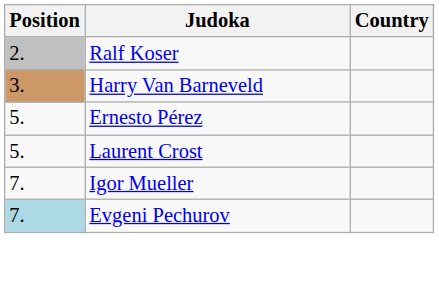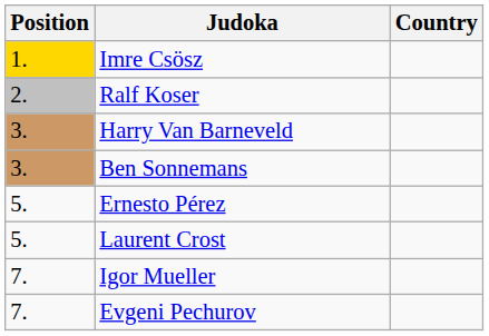 <table class=wikitable>
 <tr>
 <th width=10>Position</th>
 <th width=200>Judoka</th>
 <th width=10>Country</th>
+</tr>
+<tr>
+<td bgcolor=gold>1.</td>
+<td><a href='#'>Imre Csösz</a></td>
+<td></td>
 </tr>
 <tr>
 <td bgcolor="silver">2.</td>
 <td><a href='#'>Ralf Koser</a></td>
 <td></td>
 </tr>
 <tr>
 <td bgcolor="CC9966">3.</td>
 <td><a href='#'>Harry Van Barneveld</a></td>
+<td></td>
+</tr>
+<tr>
+<td bgcolor="CC9966">3.</td>
+<td><a href='#'>Ben Sonnemans</a></td>
 <td></td>
 </tr>
 <tr>
 <td>5.</td>
 <td><a href='#'>Ernesto Pérez</a></td>
 <td></td>
 </tr>
 <tr>
 <td>5.</td>
 <td><a href='#'>Laurent Crost</a></td>
 <td></td>
 </tr>
 <tr>
 <td>7.</td>
 <td><a href='#'>Igor Mueller</a></td>
 <td></td>
 </tr>
 <tr>
-<td style="background: lightblue;">7.</td>
+<td>7.</td>
 <td><a href='#'>Evgeni Pechurov</a></td>
 <td></td>
 </tr>
 </table>
